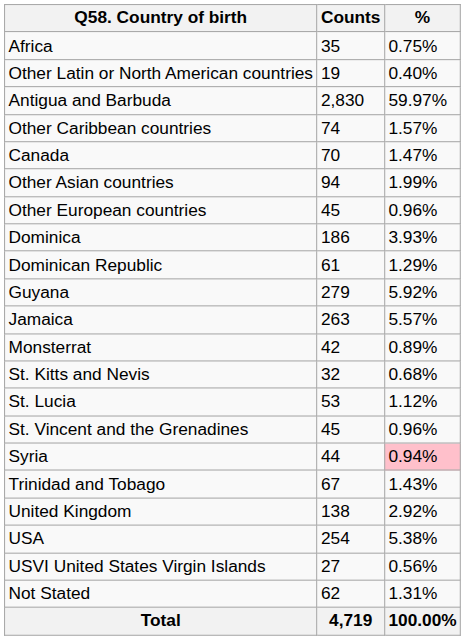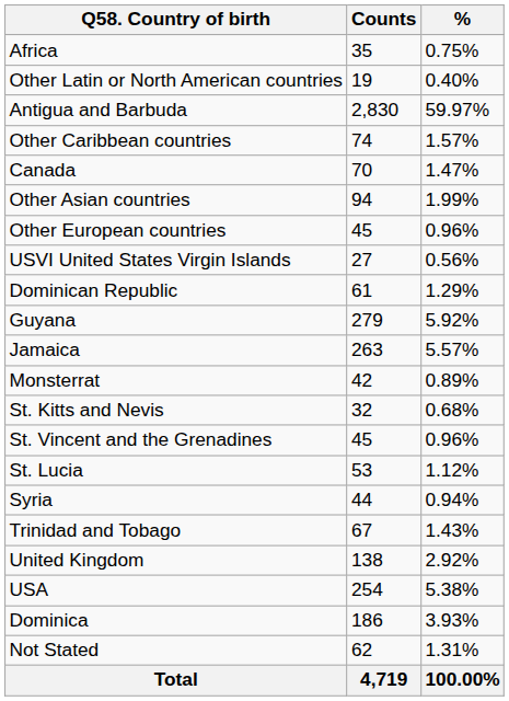 <table class="wikitable sortable">
 <tr>
 <th>Q58. Country of birth</th>
 <th>Counts</th>
 <th>%</th>
 </tr>
 <tr>
 <td>Africa</td>
 <td>35</td>
 <td>0.75%</td>
 </tr>
 <tr>
 <td>Other Latin or North American countries</td>
 <td>19</td>
 <td>0.40%</td>
 </tr>
 <tr>
 <td>Antigua and Barbuda</td>
 <td>2,830</td>
 <td>59.97%</td>
 </tr>
 <tr>
 <td>Other Caribbean countries</td>
 <td>74</td>
 <td>1.57%</td>
 </tr>
 <tr>
 <td>Canada</td>
 <td>70</td>
 <td>1.47%</td>
 </tr>
 <tr>
 <td>Other Asian countries</td>
 <td>94</td>
 <td>1.99%</td>
 </tr>
 <tr>
 <td>Other European countries</td>
 <td>45</td>
 <td>0.96%</td>
 </tr>
 <tr>
-<td>Dominica</td>
-<td>186</td>
-<td>3.93%</td>
+<td>USVI United States Virgin Islands</td>
+<td>27</td>
+<td>0.56%</td>
 </tr>
 <tr>
 <td>Dominican Republic</td>
 <td>61</td>
 <td>1.29%</td>
 </tr>
 <tr>
 <td>Guyana</td>
 <td>279</td>
 <td>5.92%</td>
 </tr>
 <tr>
 <td>Jamaica</td>
 <td>263</td>
 <td>5.57%</td>
 </tr>
 <tr>
 <td>Monsterrat</td>
 <td>42</td>
 <td>0.89%</td>
 </tr>
 <tr>
 <td>St. Kitts and Nevis</td>
 <td>32</td>
 <td>0.68%</td>
 </tr>
 <tr>
+<td>St. Vincent and the Grenadines</td>
+<td>45</td>
+<td>0.96%</td>
+</tr>
+<tr>
 <td>St. Lucia</td>
 <td>53</td>
 <td>1.12%</td>
 </tr>
 <tr>
-<td>St. Vincent and the Grenadines</td>
-<td>45</td>
-<td>0.96%</td>
-</tr>
-<tr>
 <td>Syria</td>
 <td>44</td>
-<td style="background: pink;">0.94%</td>
+<td>0.94%</td>
 </tr>
 <tr>
 <td>Trinidad and Tobago</td>
 <td>67</td>
 <td>1.43%</td>
 </tr>
 <tr>
 <td>United Kingdom</td>
 <td>138</td>
 <td>2.92%</td>
 </tr>
 <tr>
 <td>USA</td>
 <td>254</td>
 <td>5.38%</td>
 </tr>
 <tr>
-<td>USVI United States Virgin Islands</td>
-<td>27</td>
-<td>0.56%</td>
+<td>Dominica</td>
+<td>186</td>
+<td>3.93%</td>
 </tr>
 <tr>
 <td>Not Stated</td>
 <td>62</td>
 <td>1.31%</td>
 </tr>
 <tr>
 <th>Total</th>
 <th>4,719</th>
 <th>100.00%</th>
 </tr>
 </table>
